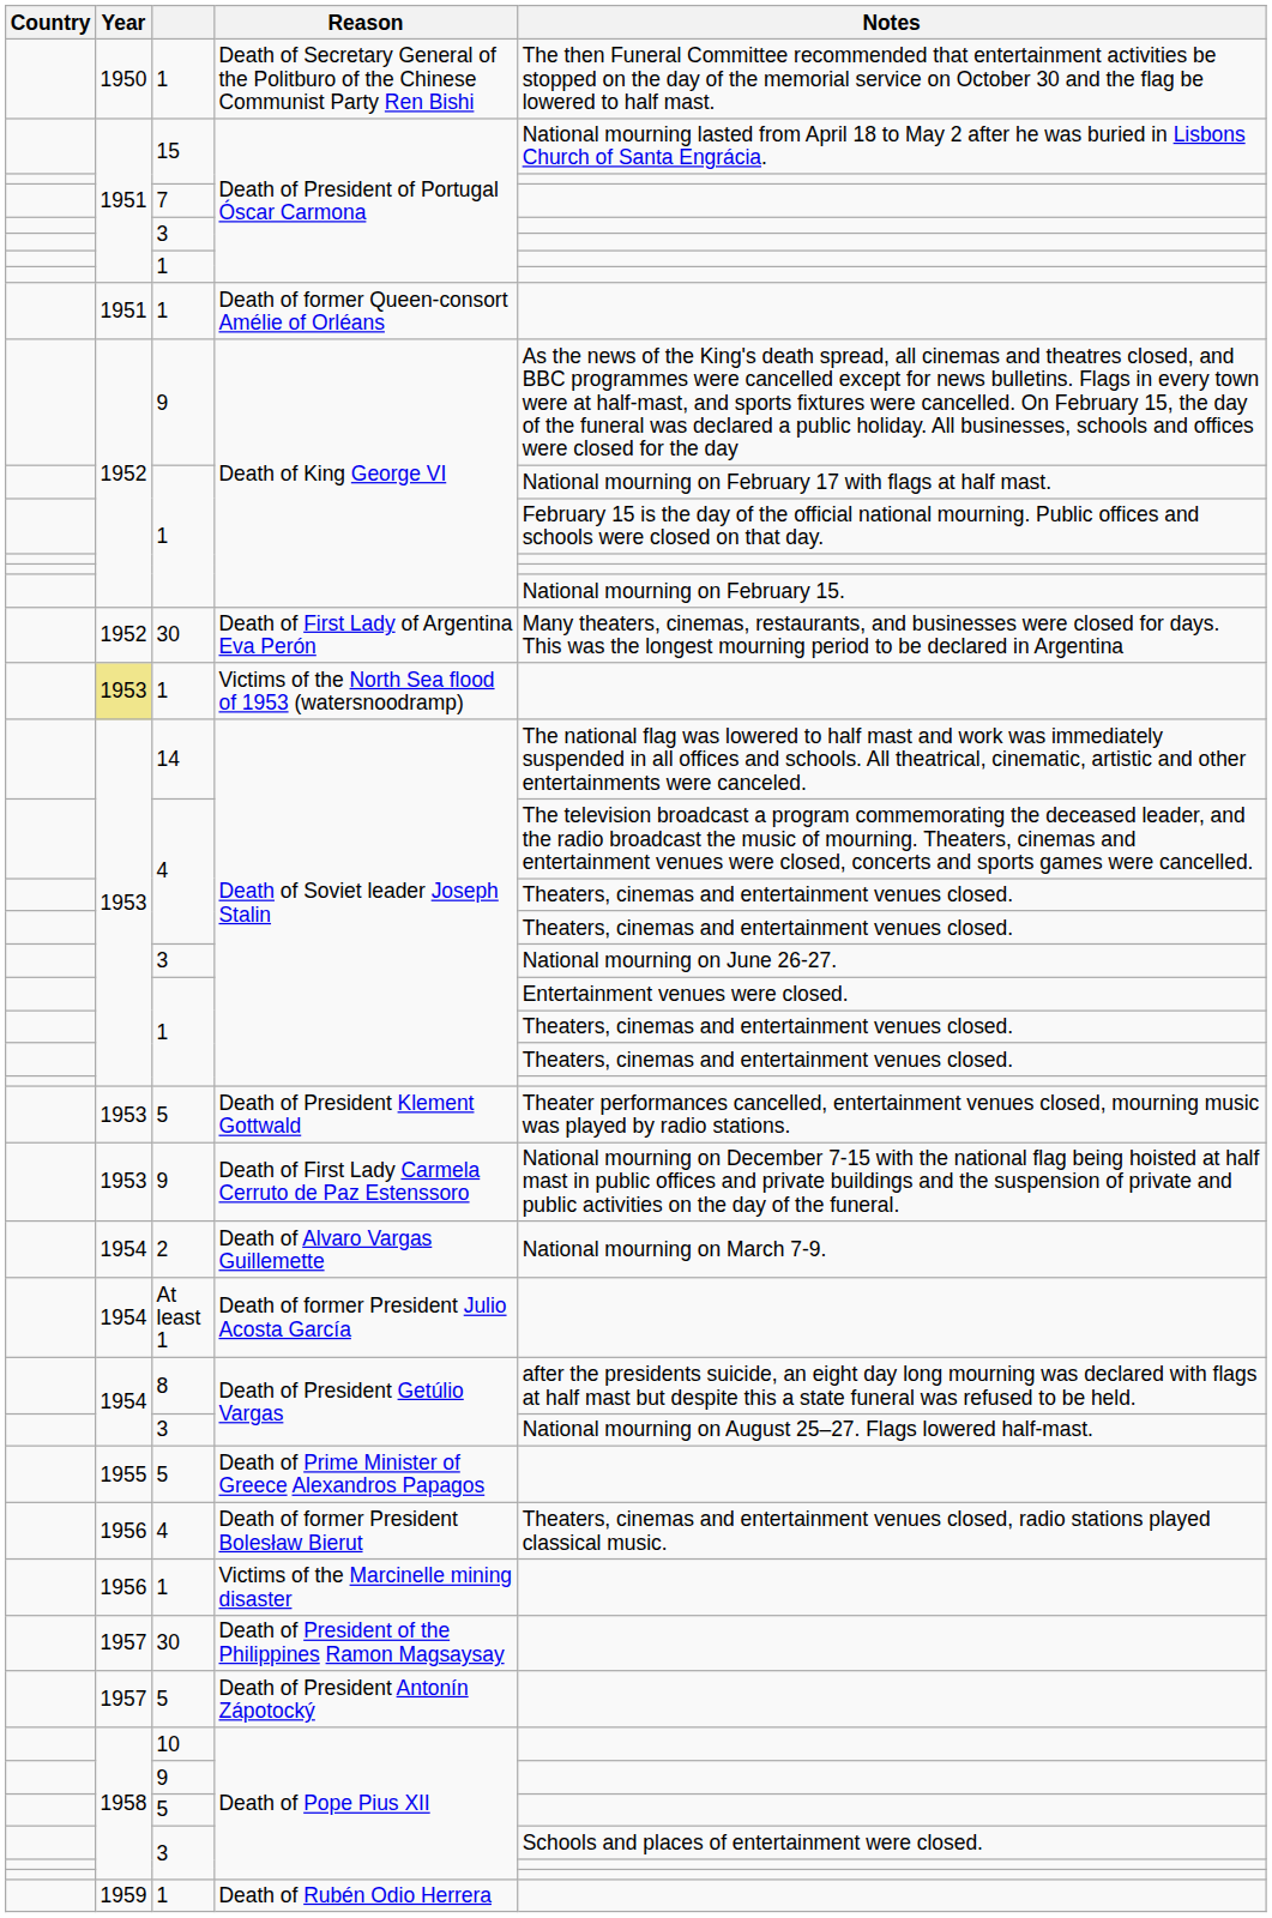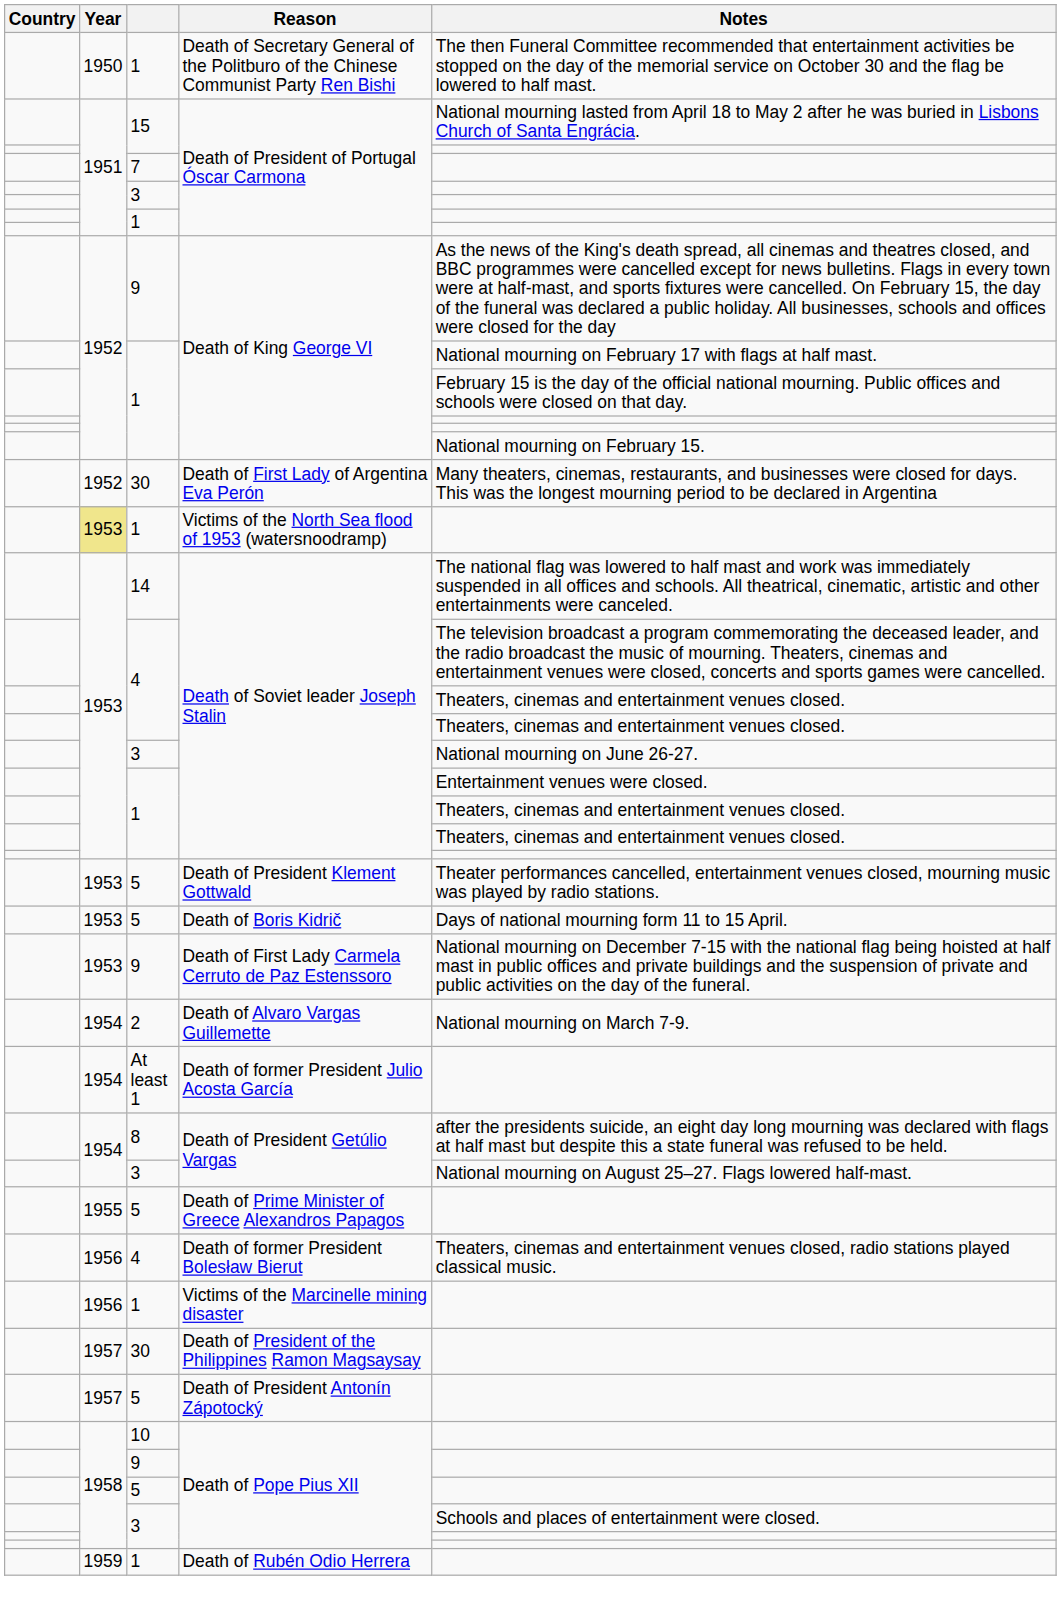 <table class="wikitable sortable" style="font-size:90%;">
 <tr>
 <th>Country</th>
 <th>Year</th>
 <th></th>
 <th>Reason</th>
 <th>Notes</th>
 </tr>
 <tr>
 <td></td>
 <td>1950</td>
 <td>1</td>
 <td>Death of Secretary General of the Politburo of the Chinese Communist Party <a href='#'>Ren Bishi</a></td>
 <td>The then Funeral Committee recommended that entertainment activities be stopped on the day of the memorial service on October 30 and the flag be lowered to half mast.</td>
 </tr>
 <tr>
 <td></td>
 <td rowspan=7>1951</td>
 <td rowspan=2>15</td>
 <td rowspan=7>Death of President of Portugal <a href='#'>Óscar Carmona</a></td>
 <td>National mourning lasted from April 18 to May 2 after he was buried in <a href='#'>Lisbons</a> <a href='#'>Church of Santa Engrácia</a>.</td>
 </tr>
 <tr>
 <td></td>
 <td></td>
 </tr>
 <tr>
 <td></td>
 <td rowspan=1>7</td>
 <td></td>
 </tr>
 <tr>
 <td></td>
 <td rowspan=2>3</td>
 <td></td>
 </tr>
 <tr>
 <td></td>
 <td></td>
 </tr>
 <tr>
 <td></td>
 <td rowspan=2>1</td>
 <td></td>
 </tr>
 <tr>
 <td></td>
-<td></td>
-</tr>
-<tr>
-<td></td>
-<td>1951</td>
-<td>1</td>
-<td>Death of former Queen-consort <a href='#'>Amélie of Orléans</a></td>
 <td></td>
 </tr>
 <tr>
 <td></td>
 <td rowspan=6>1952</td>
 <td>9</td>
 <td rowspan=6>Death of King <a href='#'>George VI</a></td>
 <td>As the news of the King's death spread, all cinemas and theatres closed, and BBC programmes were cancelled except for news bulletins. Flags in every town were at half-mast, and sports fixtures were cancelled. On February 15, the day of the funeral was declared a public holiday. All businesses, schools and offices were closed for the day</td>
 </tr>
 <tr>
 <td></td>
 <td rowspan=5>1</td>
 <td>National mourning on February 17 with flags at half mast.</td>
 </tr>
 <tr>
 <td></td>
 <td>February 15 is the day of the official national mourning. Public offices and schools were closed on that day.</td>
 </tr>
 <tr>
 <td></td>
 <td></td>
 </tr>
 <tr>
 <td></td>
 <td></td>
 </tr>
 <tr>
 <td></td>
 <td>National mourning on February 15.</td>
 </tr>
 <tr>
 <td></td>
 <td>1952</td>
 <td>30</td>
 <td>Death of <a href='#'>First Lady</a> of Argentina <a href='#'>Eva Perón</a></td>
 <td>Many theaters, cinemas, restaurants, and businesses were closed for days. This was the longest mourning period to be declared in Argentina </td>
 </tr>
 <tr>
 <td></td>
 <td style="background: khaki;">1953</td>
 <td>1</td>
 <td>Victims of the <a href='#'>North Sea flood of 1953</a> (watersnoodramp)</td>
 <td></td>
 </tr>
 <tr>
 <td></td>
 <td rowspan=9>1953</td>
 <td>14</td>
 <td rowspan=9><a href='#'>Death</a> of Soviet leader <a href='#'>Joseph Stalin</a></td>
 <td>The national flag was lowered to half mast and work was immediately suspended in all offices and schools. All theatrical, cinematic, artistic and other entertainments were canceled.</td>
 </tr>
 <tr>
 <td></td>
 <td rowspan=3>4</td>
 <td>The television broadcast a program commemorating the deceased leader, and the radio broadcast the music of mourning. Theaters, cinemas and entertainment venues were closed, concerts and sports games were cancelled.</td>
 </tr>
 <tr>
 <td></td>
 <td>Theaters, cinemas and entertainment venues closed.</td>
 </tr>
 <tr>
 <td></td>
 <td>Theaters, cinemas and entertainment venues closed.</td>
 </tr>
 <tr>
 <td></td>
 <td>3</td>
 <td>National mourning on June 26-27.</td>
 </tr>
 <tr>
 <td></td>
 <td rowspan=4>1</td>
 <td>Entertainment venues were closed.</td>
 </tr>
 <tr>
 <td></td>
 <td>Theaters, cinemas and entertainment venues closed. </td>
 </tr>
 <tr>
 <td></td>
 <td>Theaters, cinemas and entertainment venues closed. </td>
 </tr>
 <tr>
 <td></td>
 <td></td>
 </tr>
 <tr>
 <td></td>
 <td>1953</td>
 <td>5</td>
 <td>Death of President <a href='#'>Klement Gottwald</a></td>
 <td>Theater performances cancelled, entertainment venues closed, mourning music was played by radio stations.</td>
+</tr>
+<tr>
+<td></td>
+<td>1953</td>
+<td>5</td>
+<td>Death of <a href='#'>Boris Kidrič</a></td>
+<td>Days of national mourning form 11 to 15 April.</td>
 </tr>
 <tr>
 <td></td>
 <td>1953</td>
 <td>9</td>
 <td>Death of First Lady <a href='#'>Carmela Cerruto de Paz Estenssoro</a></td>
 <td>National mourning on December 7-15 with the national flag being hoisted at half mast in public offices and private buildings and the suspension of private and public activities on the day of the funeral.</td>
 </tr>
 <tr>
 <td></td>
 <td>1954</td>
 <td>2</td>
 <td>Death of <a href='#'>Alvaro Vargas Guillemette</a></td>
 <td>National mourning on March 7-9.</td>
 </tr>
 <tr>
 <td></td>
 <td>1954</td>
 <td>At least 1</td>
 <td>Death of former President <a href='#'>Julio Acosta García</a></td>
 <td></td>
 </tr>
 <tr>
 <td></td>
 <td rowspan=2>1954</td>
 <td>8</td>
 <td rowspan=2>Death of President <a href='#'>Getúlio Vargas</a></td>
 <td>after the presidents suicide, an eight day long mourning was declared with flags at half mast but despite this a state funeral was refused to be held. </td>
 </tr>
 <tr>
 <td></td>
 <td>3</td>
 <td>National mourning on August 25–27. Flags lowered half-mast.</td>
 </tr>
 <tr>
 <td></td>
 <td>1955</td>
 <td>5</td>
 <td>Death of <a href='#'>Prime Minister of Greece</a> <a href='#'>Alexandros Papagos</a></td>
 <td></td>
 </tr>
 <tr>
 <td></td>
 <td>1956</td>
 <td>4</td>
 <td>Death of former President <a href='#'>Bolesław Bierut</a></td>
 <td>Theaters, cinemas and entertainment venues closed, radio stations played classical music.</td>
 </tr>
 <tr>
 <td></td>
 <td>1956</td>
 <td>1</td>
 <td>Victims of the <a href='#'>Marcinelle mining disaster</a></td>
 <td></td>
 </tr>
 <tr>
 <td></td>
 <td>1957</td>
 <td>30</td>
 <td>Death of <a href='#'>President of the Philippines</a> <a href='#'>Ramon Magsaysay</a></td>
 <td></td>
 </tr>
 <tr>
 <td></td>
 <td>1957</td>
 <td>5</td>
 <td>Death of President <a href='#'>Antonín Zápotocký</a></td>
 <td></td>
 </tr>
 <tr>
 <td></td>
 <td rowspan="6">1958</td>
 <td>10</td>
 <td rowspan="6">Death of <a href='#'>Pope Pius XII</a></td>
 <td></td>
 </tr>
 <tr>
 <td></td>
 <td>9</td>
 <td></td>
 </tr>
 <tr>
 <td></td>
 <td>5</td>
 <td></td>
 </tr>
 <tr>
 <td></td>
 <td rowspan="3">3</td>
 <td>Schools and places of entertainment were closed.</td>
 </tr>
 <tr>
 <td></td>
 <td></td>
 </tr>
 <tr>
 <td></td>
 <td></td>
 </tr>
 <tr>
 <td></td>
 <td>1959</td>
 <td>1</td>
 <td>Death of <a href='#'>Rubén Odio Herrera</a></td>
 <td></td>
 </tr>
 </table>
